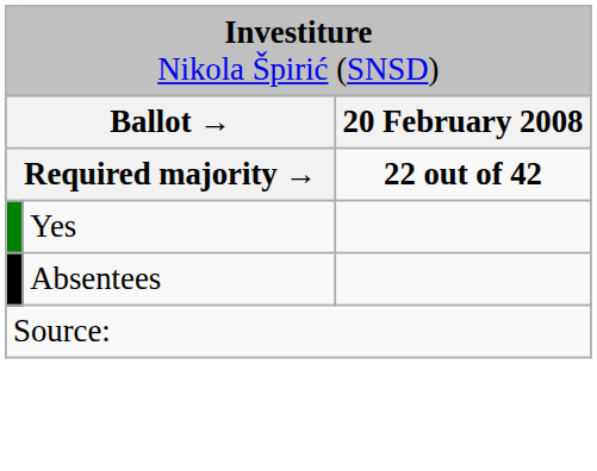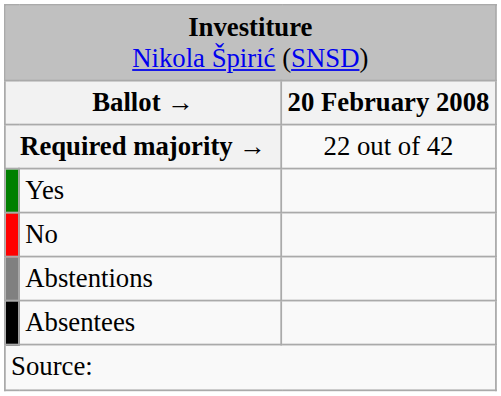 <table class="wikitable" style="text-align:center; font-size:95%;">
 <tr>
 <td colspan="3" align="center" bgcolor="#C0C0C0"><strong>Investiture</strong> <br> <a href='#'>Nikola Špirić</a> (<a href='#'>SNSD</a>)</td>
 </tr>
 <tr>
 <th colspan="2" width="150px">Ballot →</th>
 <th>20 February 2008</th>
 </tr>
 <tr>
 <th colspan="2">Required majority →</th>
-<td><strong>22 out of 42 </strong></td>
+<td>22 out of 42 </td>
 </tr>
 <tr>
 <th width="1px" style="background:green;"></th>
 <td align="left">Yes</td>
+<td></td>
+</tr>
+<tr>
+<th style="background:red;"></th>
+<td align="left">No</td>
+<td></td>
+</tr>
+<tr>
+<th style="background:gray;"></th>
+<td align="left">Abstentions</td>
 <td></td>
 </tr>
 <tr>
 <th style="background:black;"></th>
 <td align="left">Absentees</td>
 <td></td>
 </tr>
 <tr>
 <td align="left" colspan="3">Source:</td>
 </tr>
 </table>
